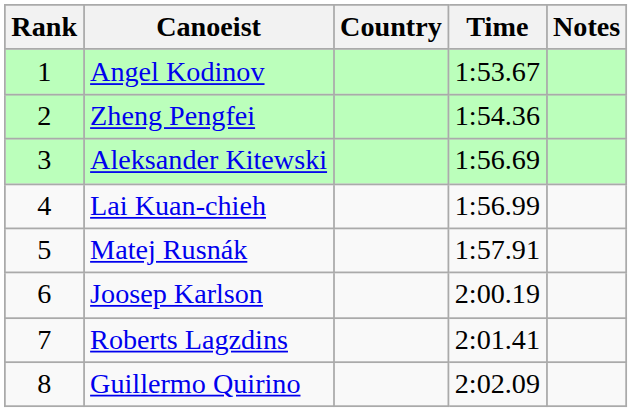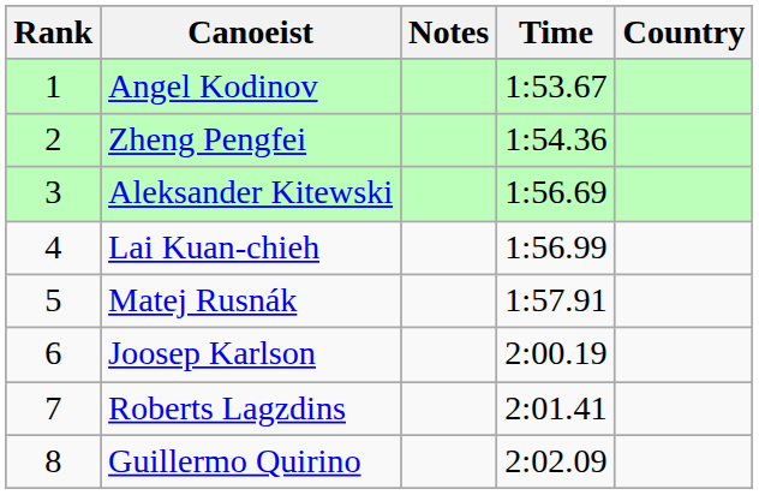 <table class="wikitable" style="text-align:center">
 <tr>
 <th>Rank</th>
 <th>Canoeist</th>
+<th>Notes</th>
+<th>Time</th>
 <th>Country</th>
-<th>Time</th>
-<th>Notes</th>
 </tr>
 <tr bgcolor=bbffbb>
 <td>1</td>
 <td align="left"><a href='#'>Angel Kodinov</a></td>
+<td></td>
+<td>1:53.67</td>
 <td align="left"></td>
-<td>1:53.67</td>
-<td></td>
 </tr>
 <tr bgcolor=bbffbb>
 <td>2</td>
 <td align="left"><a href='#'>Zheng Pengfei</a></td>
+<td></td>
+<td>1:54.36</td>
 <td align="left"></td>
-<td>1:54.36</td>
-<td></td>
 </tr>
 <tr bgcolor=bbffbb>
 <td>3</td>
 <td align="left"><a href='#'>Aleksander Kitewski</a></td>
+<td></td>
+<td>1:56.69</td>
 <td align="left"></td>
-<td>1:56.69</td>
-<td></td>
 </tr>
 <tr>
 <td>4</td>
 <td align="left"><a href='#'>Lai Kuan-chieh</a></td>
+<td></td>
+<td>1:56.99</td>
 <td align="left"></td>
-<td>1:56.99</td>
-<td></td>
 </tr>
 <tr>
 <td>5</td>
 <td align="left"><a href='#'>Matej Rusnák</a></td>
+<td></td>
+<td>1:57.91</td>
 <td align="left"></td>
-<td>1:57.91</td>
-<td></td>
 </tr>
 <tr>
 <td>6</td>
 <td align="left"><a href='#'>Joosep Karlson</a></td>
+<td></td>
+<td>2:00.19</td>
 <td align="left"></td>
-<td>2:00.19</td>
-<td></td>
 </tr>
 <tr>
 <td>7</td>
 <td align="left"><a href='#'>Roberts Lagzdins</a></td>
+<td></td>
+<td>2:01.41</td>
 <td align="left"></td>
-<td>2:01.41</td>
-<td></td>
 </tr>
 <tr>
 <td>8</td>
 <td align="left"><a href='#'>Guillermo Quirino</a></td>
+<td></td>
+<td>2:02.09</td>
 <td align="left"></td>
-<td>2:02.09</td>
-<td></td>
 </tr>
 </table>
